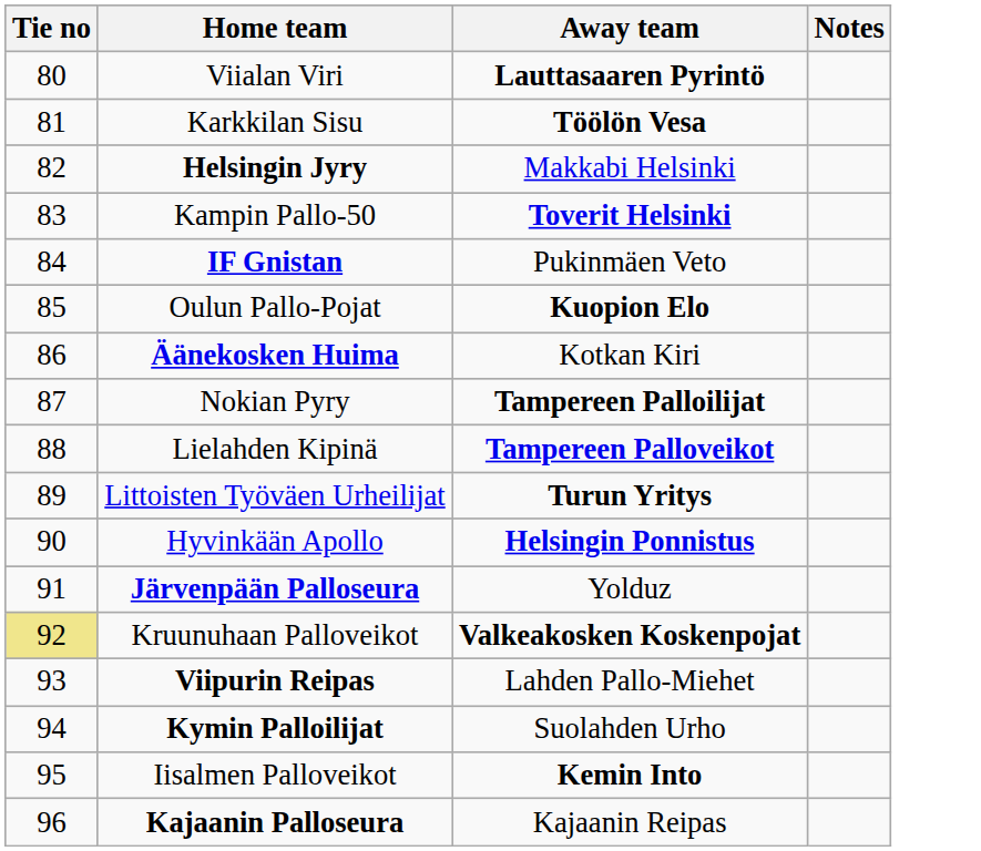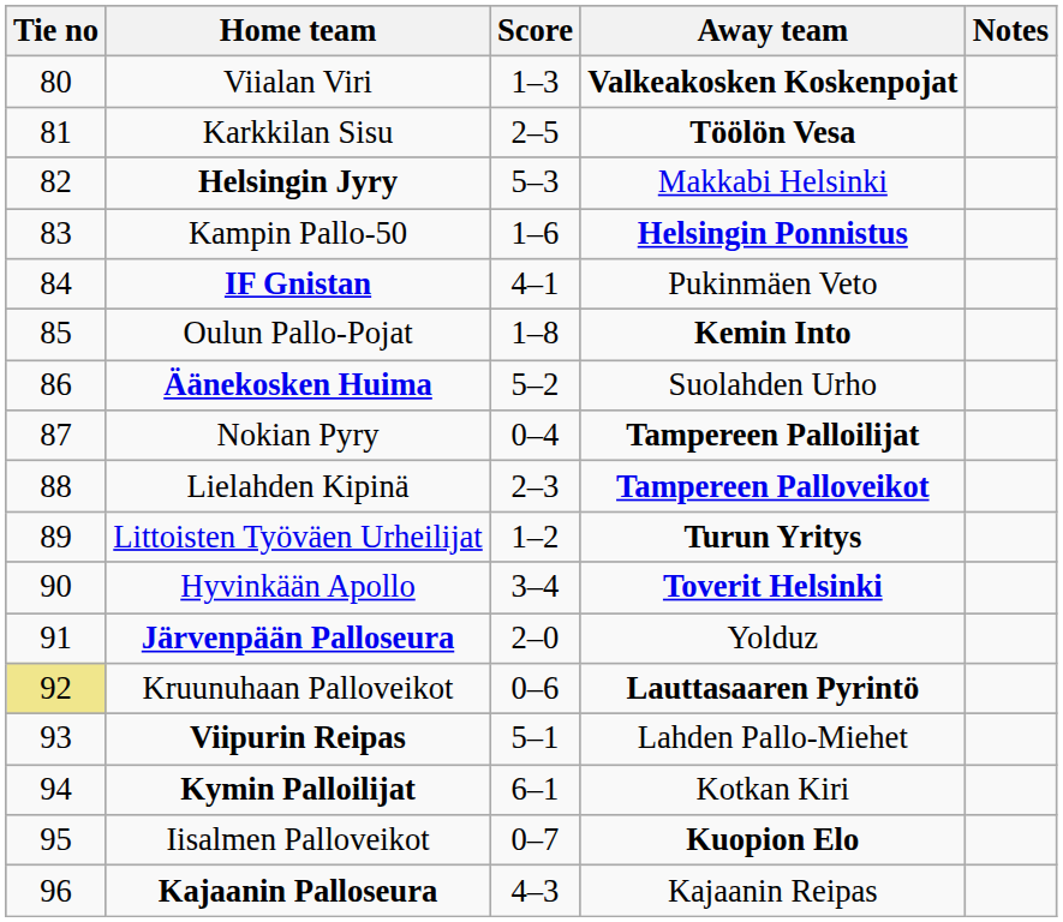 <table class="wikitable" style="text-align:center">
 <tr>
 <th style= width="40px">Tie no</th>
 <th style= width="150px">Home team</th>
+<th style= width="60px">Score</th>
 <th style= width="150px">Away team</th>
 <th style= width="30px">Notes</th>
 </tr>
 <tr>
 <td>80</td>
 <td>Viialan Viri</td>
-<td><strong>Lauttasaaren Pyrintö</strong></td>
+<td>1–3</td>
+<td><strong>Valkeakosken Koskenpojat</strong></td>
 <td></td>
 </tr>
 <tr>
 <td>81</td>
 <td>Karkkilan Sisu</td>
+<td>2–5</td>
 <td><strong>Töölön Vesa</strong></td>
 <td></td>
 </tr>
 <tr>
 <td>82</td>
 <td><strong>Helsingin Jyry</strong></td>
+<td>5–3</td>
 <td><a href='#'>Makkabi Helsinki</a></td>
 <td></td>
 </tr>
 <tr>
 <td>83</td>
 <td>Kampin Pallo-50</td>
-<td><strong><a href='#'>Toverit Helsinki</a></strong></td>
+<td>1–6</td>
+<td><strong><a href='#'>Helsingin Ponnistus</a></strong></td>
 <td></td>
 </tr>
 <tr>
 <td>84</td>
 <td><strong><a href='#'>IF Gnistan</a></strong></td>
+<td>4–1</td>
 <td>Pukinmäen Veto</td>
 <td></td>
 </tr>
 <tr>
 <td>85</td>
 <td>Oulun Pallo-Pojat</td>
-<td><strong>Kuopion Elo</strong></td>
+<td>1–8</td>
+<td><strong>Kemin Into</strong></td>
 <td></td>
 </tr>
 <tr>
 <td>86</td>
 <td><strong><a href='#'>Äänekosken Huima</a></strong></td>
-<td>Kotkan Kiri</td>
+<td>5–2</td>
+<td>Suolahden Urho</td>
 <td></td>
 </tr>
 <tr>
 <td>87</td>
 <td>Nokian Pyry</td>
+<td>0–4</td>
 <td><strong>Tampereen Palloilijat</strong></td>
 <td></td>
 </tr>
 <tr>
 <td>88</td>
 <td>Lielahden Kipinä</td>
+<td>2–3</td>
 <td><strong><a href='#'>Tampereen Palloveikot</a></strong></td>
 <td></td>
 </tr>
 <tr>
 <td>89</td>
 <td><a href='#'>Littoisten Työväen Urheilijat</a></td>
+<td>1–2</td>
 <td><strong>Turun Yritys</strong></td>
 <td></td>
 </tr>
 <tr>
 <td>90</td>
 <td><a href='#'>Hyvinkään Apollo</a></td>
-<td><strong><a href='#'>Helsingin Ponnistus</a></strong></td>
+<td>3–4</td>
+<td><strong><a href='#'>Toverit Helsinki</a></strong></td>
 <td></td>
 </tr>
 <tr>
 <td>91</td>
 <td><strong><a href='#'>Järvenpään Palloseura</a></strong></td>
+<td>2–0</td>
 <td>Yolduz</td>
 <td></td>
 </tr>
 <tr>
 <td style="background: khaki;">92</td>
 <td>Kruunuhaan Palloveikot</td>
-<td><strong>Valkeakosken Koskenpojat</strong></td>
+<td>0–6</td>
+<td><strong>Lauttasaaren Pyrintö</strong></td>
 <td></td>
 </tr>
 <tr>
 <td>93</td>
 <td><strong>Viipurin Reipas</strong></td>
+<td>5–1</td>
 <td>Lahden Pallo-Miehet</td>
 <td></td>
 </tr>
 <tr>
 <td>94</td>
 <td><strong>Kymin Palloilijat</strong></td>
-<td>Suolahden Urho</td>
+<td>6–1</td>
+<td>Kotkan Kiri</td>
 <td></td>
 </tr>
 <tr>
 <td>95</td>
 <td>Iisalmen Palloveikot</td>
-<td><strong>Kemin Into</strong></td>
+<td>0–7</td>
+<td><strong>Kuopion Elo</strong></td>
 <td></td>
 </tr>
 <tr>
 <td>96</td>
 <td><strong>Kajaanin Palloseura</strong></td>
+<td>4–3</td>
 <td>Kajaanin Reipas</td>
 <td></td>
 </tr>
 </table>
